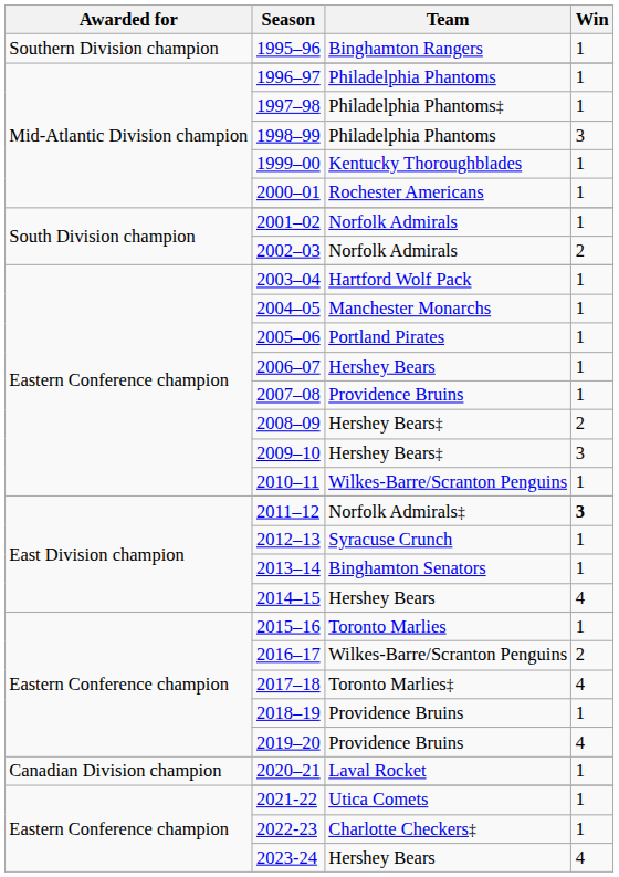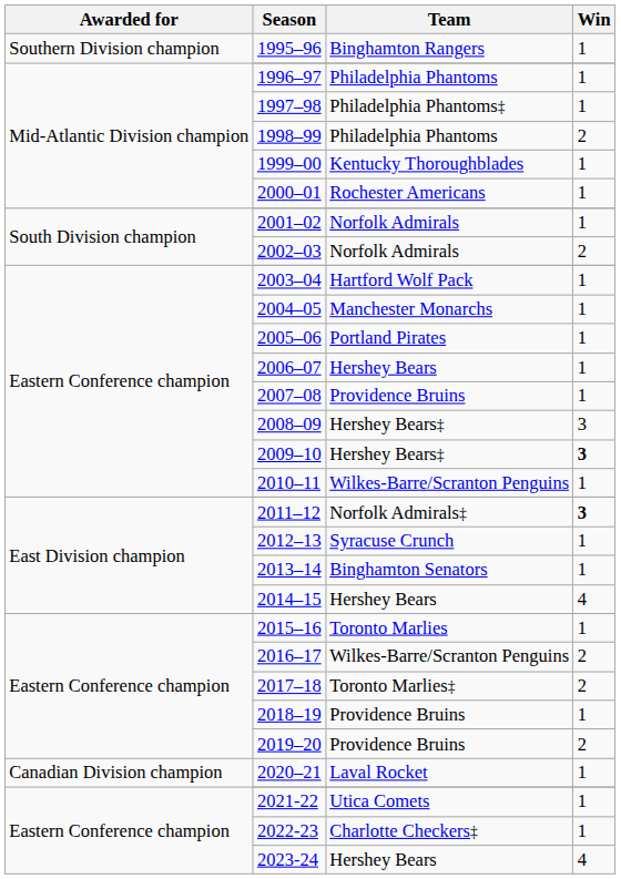 <table class="wikitable sortable">
 <tr>
 <th>Awarded for</th>
 <th>Season</th>
 <th>Team</th>
 <th>Win</th>
 </tr>
 <tr>
 <td rowspan=1>Southern Division champion</td>
 <td><a href='#'>1995–96</a></td>
 <td><a href='#'>Binghamton Rangers</a></td>
 <td>1</td>
 </tr>
 <tr>
 <td rowspan=6>Mid-Atlantic Division champion</td>
 </tr>
 <tr>
 <td><a href='#'>1996–97</a></td>
 <td><a href='#'>Philadelphia Phantoms</a></td>
 <td>1</td>
 </tr>
 <tr>
 <td><a href='#'>1997–98</a></td>
 <td>Philadelphia Phantoms<small>‡</small></td>
 <td>1</td>
 </tr>
 <tr>
 <td><a href='#'>1998–99</a></td>
 <td>Philadelphia Phantoms</td>
-<td>3</td>
+<td>2</td>
 </tr>
 <tr>
 <td><a href='#'>1999–00</a></td>
 <td><a href='#'>Kentucky Thoroughblades</a></td>
 <td>1</td>
 </tr>
 <tr>
 <td><a href='#'>2000–01</a></td>
 <td><a href='#'>Rochester Americans</a></td>
 <td>1</td>
 </tr>
 <tr>
 <td rowspan=3>South Division champion</td>
 </tr>
 <tr>
 <td><a href='#'>2001–02</a></td>
 <td><a href='#'>Norfolk Admirals</a></td>
 <td>1</td>
 </tr>
 <tr>
 <td><a href='#'>2002–03</a></td>
 <td>Norfolk Admirals</td>
 <td>2</td>
 </tr>
 <tr>
 <td rowspan=9>Eastern Conference champion</td>
 </tr>
 <tr>
 <td><a href='#'>2003–04</a></td>
 <td><a href='#'>Hartford Wolf Pack</a></td>
 <td>1</td>
 </tr>
 <tr>
 <td><a href='#'>2004–05</a></td>
 <td><a href='#'>Manchester Monarchs</a></td>
 <td>1</td>
 </tr>
 <tr>
 <td><a href='#'>2005–06</a></td>
 <td><a href='#'>Portland Pirates</a></td>
 <td>1</td>
 </tr>
 <tr>
 <td><a href='#'>2006–07</a></td>
 <td><a href='#'>Hershey Bears</a></td>
 <td>1</td>
 </tr>
 <tr>
 <td><a href='#'>2007–08</a></td>
 <td><a href='#'>Providence Bruins</a></td>
 <td>1</td>
 </tr>
 <tr>
 <td><a href='#'>2008–09</a></td>
 <td>Hershey Bears<small>‡</small></td>
-<td>2</td>
+<td>3</td>
 </tr>
 <tr>
 <td><a href='#'>2009–10</a></td>
 <td>Hershey Bears<small>‡</small></td>
-<td>3</td>
+<td><strong>3</strong></td>
 </tr>
 <tr>
 <td><a href='#'>2010–11</a></td>
 <td><a href='#'>Wilkes-Barre/Scranton Penguins</a></td>
 <td>1</td>
 </tr>
 <tr>
 <td rowspan=5>East Division champion</td>
 </tr>
 <tr>
 <td><a href='#'>2011–12</a></td>
 <td>Norfolk Admirals<small>‡</small></td>
 <td><strong>3</strong></td>
 </tr>
 <tr>
 <td><a href='#'>2012–13</a></td>
 <td><a href='#'>Syracuse Crunch</a></td>
 <td>1</td>
 </tr>
 <tr>
 <td><a href='#'>2013–14</a></td>
 <td><a href='#'>Binghamton Senators</a></td>
 <td>1</td>
 </tr>
 <tr>
 <td><a href='#'>2014–15</a></td>
 <td>Hershey Bears</td>
 <td>4</td>
 </tr>
 <tr>
 <td rowspan=6>Eastern Conference champion</td>
 </tr>
 <tr>
 <td><a href='#'>2015–16</a></td>
 <td><a href='#'>Toronto Marlies</a></td>
 <td>1</td>
 </tr>
 <tr>
 <td><a href='#'>2016–17</a></td>
 <td>Wilkes-Barre/Scranton Penguins</td>
 <td>2</td>
 </tr>
 <tr>
 <td><a href='#'>2017–18</a></td>
 <td>Toronto Marlies<small>‡</small></td>
-<td>4</td>
+<td>2</td>
 </tr>
 <tr>
 <td><a href='#'>2018–19</a></td>
 <td>Providence Bruins</td>
 <td>1</td>
 </tr>
 <tr>
 <td><a href='#'>2019–20</a></td>
 <td>Providence Bruins</td>
-<td>4</td>
+<td>2</td>
 </tr>
 <tr>
 <td rowspan=1>Canadian Division champion</td>
 <td><a href='#'>2020–21</a></td>
 <td><a href='#'>Laval Rocket</a></td>
 <td>1</td>
 </tr>
 <tr>
 <td rowspan=6>Eastern Conference champion</td>
 </tr>
 <tr>
 <td><a href='#'>2021-22</a></td>
 <td><a href='#'>Utica Comets</a></td>
 <td>1</td>
 </tr>
 <tr>
 <td><a href='#'>2022-23</a></td>
 <td><a href='#'>Charlotte Checkers</a><small>‡</small></td>
 <td>1</td>
 </tr>
 <tr>
 <td><a href='#'>2023-24</a></td>
 <td>Hershey Bears</td>
 <td>4</td>
 </tr>
 </table>
